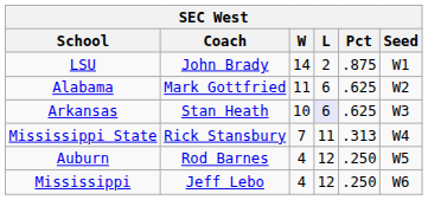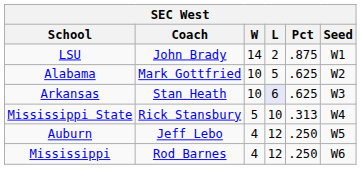 <table class="wikitable" style="text-align:center">
 <tr>
 <th colspan="6">SEC West</th>
 </tr>
 <tr>
 <th>School</th>
 <th>Coach</th>
 <th>W</th>
 <th>L</th>
 <th>Pct</th>
 <th>Seed</th>
 </tr>
 <tr>
 <td><a href='#'>LSU</a></td>
 <td><a href='#'>John Brady</a></td>
 <td>14</td>
 <td>2</td>
 <td>.875</td>
 <td>W1</td>
 </tr>
 <tr>
 <td><a href='#'>Alabama</a></td>
 <td><a href='#'>Mark Gottfried</a></td>
-<td>11</td>
-<td>6</td>
+<td>10</td>
+<td>5</td>
 <td>.625</td>
 <td>W2</td>
 </tr>
 <tr>
 <td><a href='#'>Arkansas</a></td>
 <td><a href='#'>Stan Heath</a></td>
 <td>10</td>
 <td style="background: lavender;">6</td>
 <td>.625</td>
 <td>W3</td>
 </tr>
 <tr>
 <td><a href='#'>Mississippi State</a></td>
 <td><a href='#'>Rick Stansbury</a></td>
-<td>7</td>
-<td>11</td>
+<td>5</td>
+<td>10</td>
 <td>.313</td>
 <td>W4</td>
 </tr>
 <tr>
 <td><a href='#'>Auburn</a></td>
-<td><a href='#'>Rod Barnes</a></td>
+<td><a href='#'>Jeff Lebo</a></td>
 <td>4</td>
 <td>12</td>
 <td>.250</td>
 <td>W5</td>
 </tr>
 <tr>
 <td><a href='#'>Mississippi</a></td>
-<td><a href='#'>Jeff Lebo</a></td>
+<td><a href='#'>Rod Barnes</a></td>
 <td>4</td>
 <td>12</td>
 <td>.250</td>
 <td>W6</td>
 </tr>
 </table>
